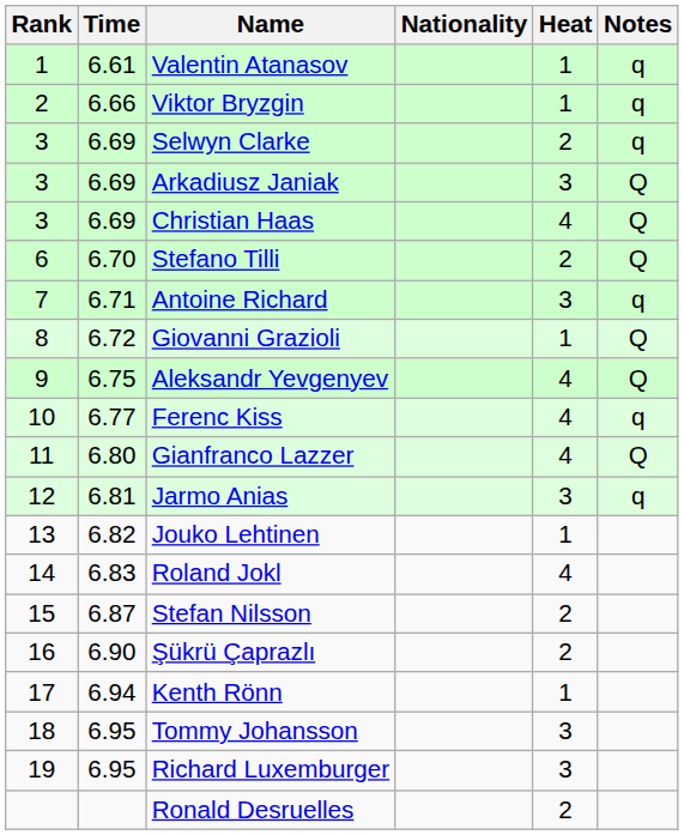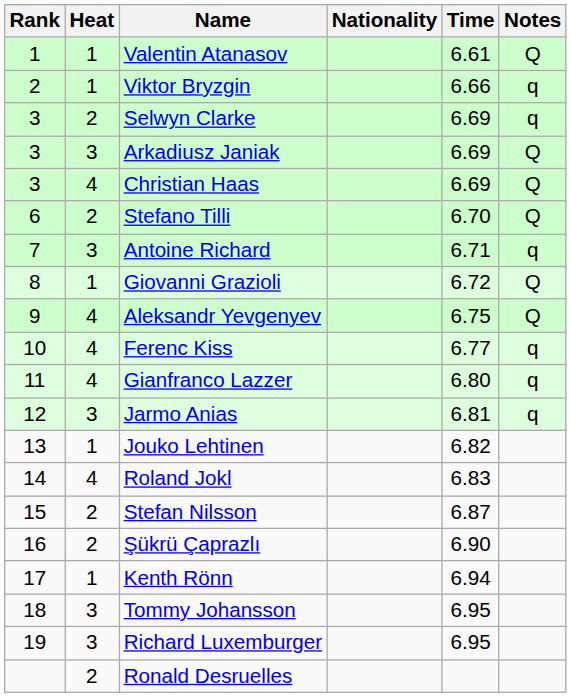 <table class="wikitable sortable" style="text-align:center">
 <tr>
 <th>Rank</th>
-<th>Time</th>
+<th>Heat</th>
 <th>Name</th>
 <th>Nationality</th>
-<th>Heat</th>
+<th>Time</th>
 <th>Notes</th>
 </tr>
 <tr bgcolor=ccffcc>
 <td>1</td>
-<td>6.61</td>
+<td>1</td>
 <td align="left"><a href='#'>Valentin Atanasov</a></td>
 <td align=left></td>
-<td>1</td>
-<td>q</td>
+<td>6.61</td>
+<td>Q</td>
 </tr>
 <tr bgcolor=ccffcc>
 <td>2</td>
-<td>6.66</td>
+<td>1</td>
 <td align="left"><a href='#'>Viktor Bryzgin</a></td>
 <td align=left></td>
-<td>1</td>
+<td>6.66</td>
 <td>q</td>
 </tr>
 <tr bgcolor=ccffcc>
 <td>3</td>
-<td>6.69</td>
+<td>2</td>
 <td align="left"><a href='#'>Selwyn Clarke</a></td>
 <td align=left></td>
-<td>2</td>
+<td>6.69</td>
 <td>q</td>
 </tr>
 <tr bgcolor=ccffcc>
 <td>3</td>
-<td>6.69</td>
+<td>3</td>
 <td align="left"><a href='#'>Arkadiusz Janiak</a></td>
 <td align=left></td>
-<td>3</td>
+<td>6.69</td>
 <td>Q</td>
 </tr>
 <tr bgcolor=ccffcc>
 <td>3</td>
-<td>6.69</td>
+<td>4</td>
 <td align="left"><a href='#'>Christian Haas</a></td>
 <td align=left></td>
-<td>4</td>
+<td>6.69</td>
 <td>Q</td>
 </tr>
 <tr bgcolor=ccffcc>
 <td>6</td>
-<td>6.70</td>
+<td>2</td>
 <td align="left"><a href='#'>Stefano Tilli</a></td>
 <td align=left></td>
-<td>2</td>
+<td>6.70</td>
 <td>Q</td>
 </tr>
 <tr bgcolor=ccffcc>
 <td>7</td>
-<td>6.71</td>
+<td>3</td>
 <td align="left"><a href='#'>Antoine Richard</a></td>
 <td align=left></td>
-<td>3</td>
+<td>6.71</td>
 <td>q</td>
 </tr>
 <tr bgcolor=ddffdd>
 <td>8</td>
-<td>6.72</td>
+<td>1</td>
 <td align="left"><a href='#'>Giovanni Grazioli</a></td>
 <td align=left></td>
-<td>1</td>
+<td>6.72</td>
 <td>Q</td>
 </tr>
 <tr bgcolor=ccffcc>
 <td>9</td>
-<td>6.75</td>
+<td>4</td>
 <td align="left"><a href='#'>Aleksandr Yevgenyev</a></td>
 <td align=left></td>
-<td>4</td>
+<td>6.75</td>
 <td>Q</td>
 </tr>
 <tr bgcolor=ddffdd>
 <td>10</td>
-<td>6.77</td>
+<td>4</td>
 <td align="left"><a href='#'>Ferenc Kiss</a></td>
 <td align=left></td>
-<td>4</td>
+<td>6.77</td>
 <td>q</td>
 </tr>
 <tr bgcolor=ddffdd>
 <td>11</td>
-<td>6.80</td>
+<td>4</td>
 <td align="left"><a href='#'>Gianfranco Lazzer</a></td>
 <td align=left></td>
-<td>4</td>
-<td>Q</td>
+<td>6.80</td>
+<td>q</td>
 </tr>
 <tr bgcolor=ddffdd>
 <td>12</td>
-<td>6.81</td>
+<td>3</td>
 <td align="left"><a href='#'>Jarmo Anias</a></td>
 <td align=left></td>
-<td>3</td>
+<td>6.81</td>
 <td>q</td>
 </tr>
 <tr>
 <td>13</td>
-<td>6.82</td>
+<td>1</td>
 <td align="left"><a href='#'>Jouko Lehtinen</a></td>
 <td align=left></td>
-<td>1</td>
+<td>6.82</td>
 <td></td>
 </tr>
 <tr>
 <td>14</td>
-<td>6.83</td>
+<td>4</td>
 <td align="left"><a href='#'>Roland Jokl</a></td>
 <td align=left></td>
-<td>4</td>
+<td>6.83</td>
 <td></td>
 </tr>
 <tr>
 <td>15</td>
-<td>6.87</td>
+<td>2</td>
 <td align="left"><a href='#'>Stefan Nilsson</a></td>
 <td align=left></td>
-<td>2</td>
+<td>6.87</td>
 <td></td>
 </tr>
 <tr>
 <td>16</td>
-<td>6.90</td>
+<td>2</td>
 <td align="left"><a href='#'>Şükrü Çaprazlı</a></td>
 <td align=left></td>
-<td>2</td>
+<td>6.90</td>
 <td></td>
 </tr>
 <tr>
 <td>17</td>
-<td>6.94</td>
+<td>1</td>
 <td align="left"><a href='#'>Kenth Rönn</a></td>
 <td align=left></td>
-<td>1</td>
+<td>6.94</td>
 <td></td>
 </tr>
 <tr>
 <td>18</td>
-<td>6.95</td>
+<td>3</td>
 <td align="left"><a href='#'>Tommy Johansson</a></td>
 <td align=left></td>
-<td>3</td>
+<td>6.95</td>
 <td></td>
 </tr>
 <tr>
 <td>19</td>
-<td>6.95</td>
+<td>3</td>
 <td align="left"><a href='#'>Richard Luxemburger</a></td>
 <td align=left></td>
-<td>3</td>
+<td>6.95</td>
 <td></td>
 </tr>
 <tr>
 <td></td>
-<td></td>
+<td>2</td>
 <td align="left"><a href='#'>Ronald Desruelles</a></td>
 <td align=left></td>
-<td>2</td>
+<td></td>
 <td></td>
 </tr>
 </table>
